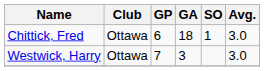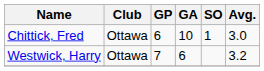 <table class="wikitable">
 <tr>
 <th>Name</th>
 <th>Club</th>
 <th>GP</th>
 <th>GA</th>
 <th>SO</th>
 <th>Avg.</th>
 </tr>
 <tr>
 <td><a href='#'>Chittick, Fred</a></td>
 <td>Ottawa</td>
 <td>6</td>
-<td>18</td>
+<td>10</td>
 <td>1</td>
 <td>3.0</td>
 </tr>
 <tr>
 <td><a href='#'>Westwick, Harry</a></td>
 <td>Ottawa</td>
 <td>7</td>
-<td>3</td>
+<td>6</td>
 <td></td>
-<td>3.0</td>
+<td>3.2</td>
 </tr>
 <tr>
 </tr>
 </table>
